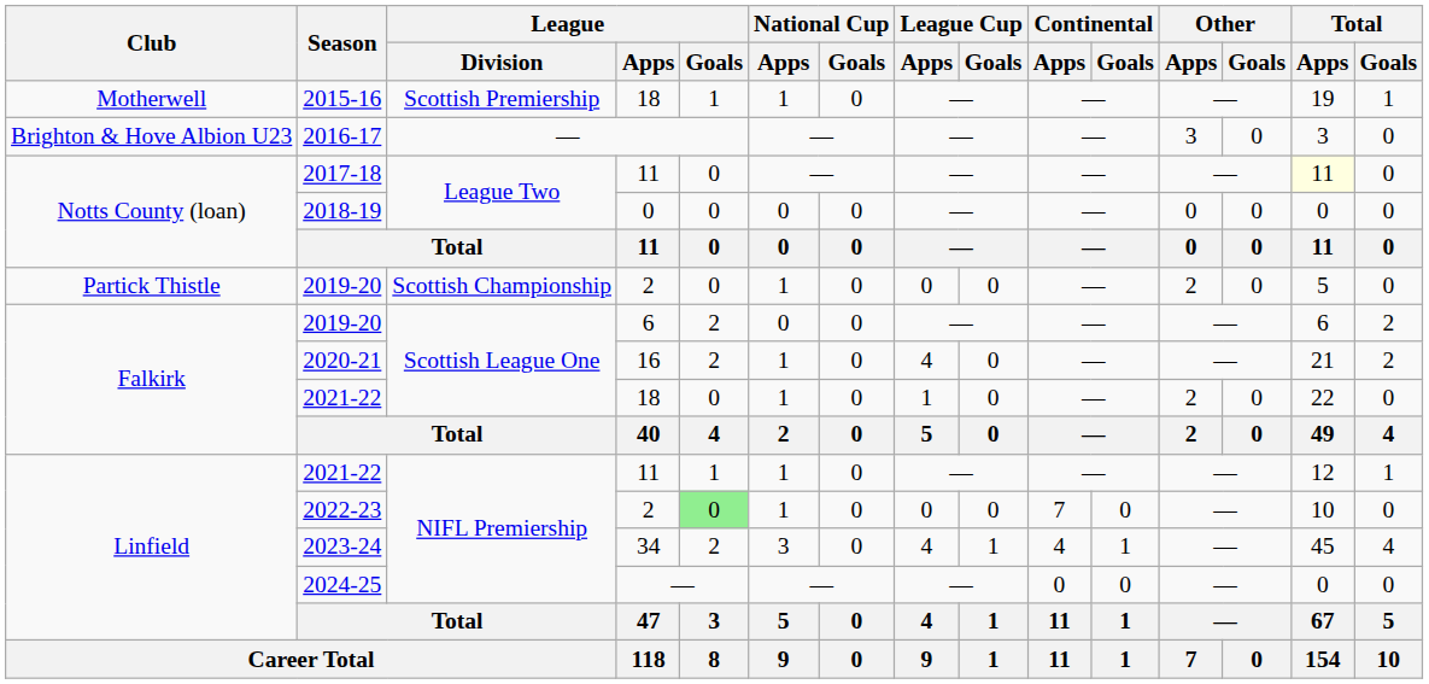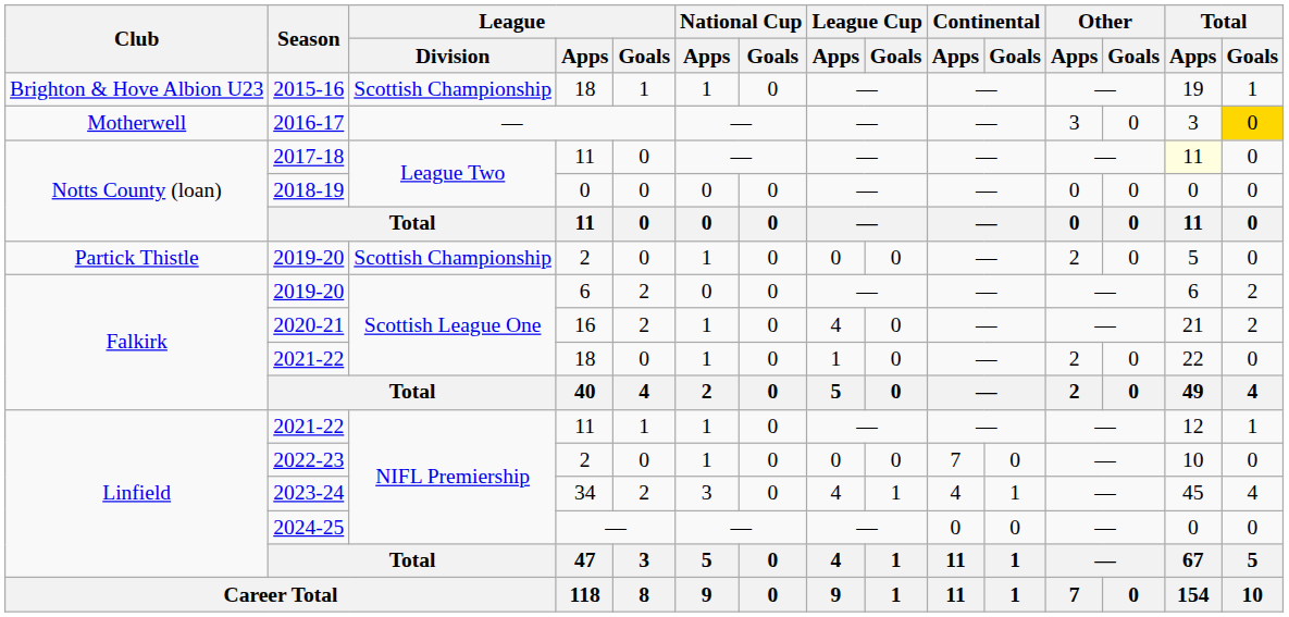 <table class="wikitable" style="text-align: center">
 <tr>
 <th rowspan="2">Club</th>
 <th rowspan="2">Season</th>
 <th colspan="3">League</th>
 <th colspan="2">National Cup</th>
 <th colspan="2">League Cup</th>
 <th colspan="2">Continental</th>
 <th colspan="2">Other</th>
 <th colspan="2">Total</th>
 </tr>
 <tr>
 <th>Division</th>
 <th>Apps</th>
 <th>Goals</th>
 <th>Apps</th>
 <th>Goals</th>
 <th>Apps</th>
 <th>Goals</th>
 <th>Apps</th>
 <th>Goals</th>
 <th>Apps</th>
 <th>Goals</th>
 <th>Apps</th>
 <th>Goals</th>
 </tr>
 <tr>
-<td><a href='#'>Motherwell</a></td>
+<td><a href='#'>Brighton & Hove Albion U23</a></td>
 <td><a href='#'>2015-16</a></td>
-<td><a href='#'>Scottish Premiership</a></td>
+<td><a href='#'>Scottish Championship</a></td>
 <td>18</td>
 <td>1</td>
 <td>1</td>
 <td>0</td>
 <td colspan="2">—</td>
 <td colspan="2">—</td>
 <td colspan="2">—</td>
 <td>19</td>
 <td>1</td>
 </tr>
 <tr>
-<td><a href='#'>Brighton & Hove Albion U23</a></td>
+<td><a href='#'>Motherwell</a></td>
 <td><a href='#'>2016-17</a></td>
 <td colspan="3">—</td>
 <td colspan="2">—</td>
 <td colspan="2">—</td>
 <td colspan="2">—</td>
 <td>3</td>
 <td>0</td>
 <td>3</td>
-<td>0</td>
+<td style="background: gold;">0</td>
 </tr>
 <tr>
 <td rowspan="3"><a href='#'>Notts County</a> (loan)</td>
 <td><a href='#'>2017-18</a></td>
 <td rowspan="2"><a href='#'>League Two</a></td>
 <td>11</td>
 <td>0</td>
 <td colspan="2">—</td>
 <td colspan="2">—</td>
 <td colspan="2">—</td>
 <td colspan="2">—</td>
 <td style="background: lightyellow;">11</td>
 <td>0</td>
 </tr>
 <tr>
 <td><a href='#'>2018-19</a></td>
 <td>0</td>
 <td>0</td>
 <td>0</td>
 <td>0</td>
 <td colspan="2">—</td>
 <td colspan="2">—</td>
 <td>0</td>
 <td>0</td>
 <td>0</td>
 <td>0</td>
 </tr>
 <tr>
 <th colspan="2">Total</th>
 <th>11</th>
 <th>0</th>
 <th>0</th>
 <th>0</th>
 <th colspan="2">—</th>
 <th colspan="2">—</th>
 <th>0</th>
 <th>0</th>
 <th>11</th>
 <th>0</th>
 </tr>
 <tr>
 <td><a href='#'>Partick Thistle</a></td>
 <td><a href='#'>2019-20</a></td>
 <td><a href='#'>Scottish Championship</a></td>
 <td>2</td>
 <td>0</td>
 <td>1</td>
 <td>0</td>
 <td>0</td>
 <td>0</td>
 <td colspan="2">—</td>
 <td>2</td>
 <td>0</td>
 <td>5</td>
 <td>0</td>
 </tr>
 <tr>
 <td rowspan="4"><a href='#'>Falkirk</a></td>
 <td><a href='#'>2019-20</a></td>
 <td rowspan="3"><a href='#'>Scottish League One</a></td>
 <td>6</td>
 <td>2</td>
 <td>0</td>
 <td>0</td>
 <td colspan="2">—</td>
 <td colspan="2">—</td>
 <td colspan="2">—</td>
 <td>6</td>
 <td>2</td>
 </tr>
 <tr>
 <td><a href='#'>2020-21</a></td>
 <td>16</td>
 <td>2</td>
 <td>1</td>
 <td>0</td>
 <td>4</td>
 <td>0</td>
 <td colspan="2">—</td>
 <td colspan="2">—</td>
 <td>21</td>
 <td>2</td>
 </tr>
 <tr>
 <td><a href='#'>2021-22</a></td>
 <td>18</td>
 <td>0</td>
 <td>1</td>
 <td>0</td>
 <td>1</td>
 <td>0</td>
 <td colspan="2">—</td>
 <td>2</td>
 <td>0</td>
 <td>22</td>
 <td>0</td>
 </tr>
 <tr>
 <th colspan="2">Total</th>
 <th>40</th>
 <th>4</th>
 <th>2</th>
 <th>0</th>
 <th>5</th>
 <th>0</th>
 <th colspan="2">—</th>
 <th>2</th>
 <th>0</th>
 <th>49</th>
 <th>4</th>
 </tr>
 <tr>
 <td rowspan="5"><a href='#'>Linfield</a></td>
 <td><a href='#'>2021-22</a></td>
 <td rowspan="4"><a href='#'>NIFL Premiership</a></td>
 <td>11</td>
 <td>1</td>
 <td>1</td>
 <td>0</td>
 <td colspan="2">—</td>
 <td colspan="2">—</td>
 <td colspan="2">—</td>
 <td>12</td>
 <td>1</td>
 </tr>
 <tr>
 <td><a href='#'>2022-23</a></td>
 <td>2</td>
-<td style="background: lightgreen;">0</td>
+<td>0</td>
 <td>1</td>
 <td>0</td>
 <td>0</td>
 <td>0</td>
 <td>7</td>
 <td>0</td>
 <td colspan="2">—</td>
 <td>10</td>
 <td>0</td>
 </tr>
 <tr>
 <td><a href='#'>2023-24</a></td>
 <td>34</td>
 <td>2</td>
 <td>3</td>
 <td>0</td>
 <td>4</td>
 <td>1</td>
 <td>4</td>
 <td>1</td>
 <td colspan="2">—</td>
 <td>45</td>
 <td>4</td>
 </tr>
 <tr>
 <td><a href='#'>2024-25</a></td>
 <td colspan="2">—</td>
 <td colspan="2">—</td>
 <td colspan="2">—</td>
 <td>0</td>
 <td>0</td>
 <td colspan="2">—</td>
 <td>0</td>
 <td>0</td>
 </tr>
 <tr>
 <th colspan="2">Total</th>
 <th>47</th>
 <th>3</th>
 <th>5</th>
 <th>0</th>
 <th>4</th>
 <th>1</th>
 <th>11</th>
 <th>1</th>
 <th colspan="2">—</th>
 <th>67</th>
 <th>5</th>
 </tr>
 <tr>
 <th colspan="3">Career Total</th>
 <th>118</th>
 <th>8</th>
 <th>9</th>
 <th>0</th>
 <th>9</th>
 <th>1</th>
 <th>11</th>
 <th>1</th>
 <th>7</th>
 <th>0</th>
 <th>154</th>
 <th>10</th>
 </tr>
 </table>
